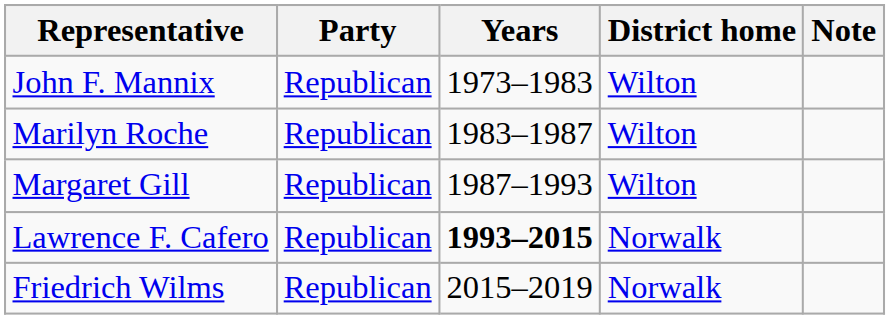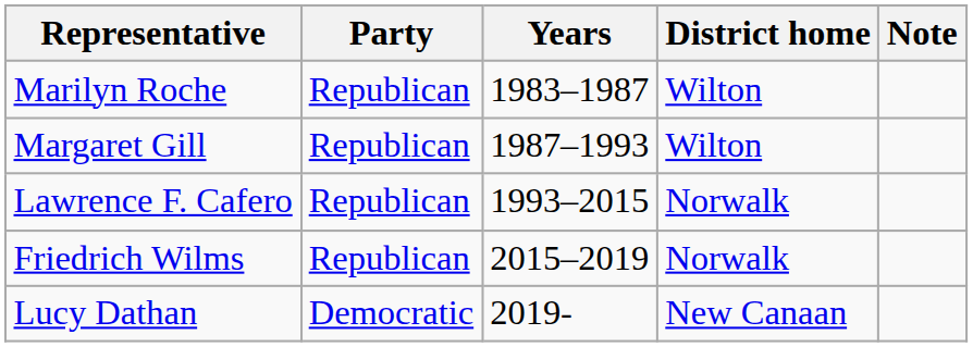 <table class=wikitable>
 <tr valign=bottom>
 <th>Representative</th>
 <th>Party</th>
 <th>Years</th>
 <th>District home</th>
 <th>Note</th>
-</tr>
-<tr>
-<td><a href='#'>John F. Mannix</a></td>
-<td><a href='#'>Republican</a></td>
-<td>1973–1983</td>
-<td><a href='#'>Wilton</a></td>
-<td></td>
 </tr>
 <tr>
 <td><a href='#'>Marilyn Roche</a></td>
 <td><a href='#'>Republican</a></td>
 <td>1983–1987</td>
 <td><a href='#'>Wilton</a></td>
 <td></td>
 </tr>
 <tr>
 <td><a href='#'>Margaret Gill</a></td>
 <td><a href='#'>Republican</a></td>
 <td>1987–1993</td>
 <td><a href='#'>Wilton</a></td>
 <td></td>
 </tr>
 <tr>
 <td><a href='#'>Lawrence F. Cafero</a></td>
 <td><a href='#'>Republican</a></td>
-<td><strong>1993–2015</strong></td>
+<td>1993–2015</td>
 <td><a href='#'>Norwalk</a></td>
 <td></td>
 </tr>
 <tr>
 <td><a href='#'>Friedrich Wilms</a></td>
 <td><a href='#'>Republican</a></td>
 <td>2015–2019</td>
 <td><a href='#'>Norwalk</a></td>
 <td></td>
 </tr>
+<tr>
+<td><a href='#'>Lucy Dathan</a></td>
+<td><a href='#'>Democratic</a></td>
+<td>2019-</td>
+<td><a href='#'>New Canaan</a></td>
+<td></td>
+</tr>
 </table>
